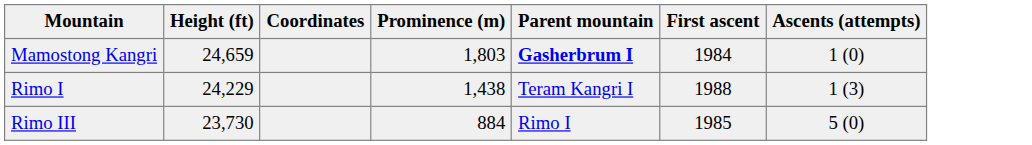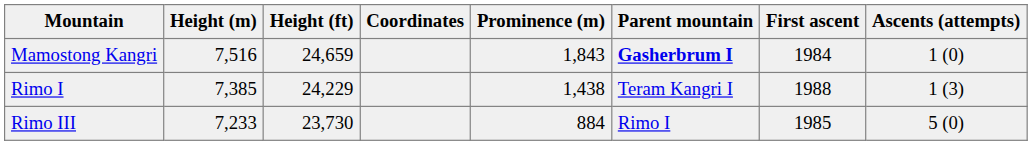 <table border=1 cellspacing=0 cellpadding=5 style="border-collapse: collapse; background:#f0f0f0;">
 <tr>
 <th>Mountain</th>
+<th>Height (m)</th>
 <th>Height (ft)</th>
 <th>Coordinates</th>
 <th>Prominence (m)</th>
 <th>Parent mountain</th>
 <th>First ascent</th>
 <th>Ascents (attempts)</th>
 </tr>
 <tr>
 <td><a href='#'>Mamostong Kangri</a></td>
+<td align=right>7,516</td>
 <td align=right>24,659</td>
 <td></td>
-<td align=right>1,803</td>
+<td align=right>1,843</td>
 <td><strong><a href='#'>Gasherbrum I</a></strong></td>
 <td align=middle>1984</td>
 <td align=middle>1 (0)</td>
 </tr>
 <tr>
 <td><a href='#'>Rimo I</a></td>
+<td align=right>7,385</td>
 <td align=right>24,229</td>
 <td></td>
 <td align=right>1,438</td>
 <td><a href='#'>Teram Kangri I</a></td>
 <td align=middle>1988</td>
 <td align=middle>1 (3)</td>
 </tr>
 <tr>
 <td><a href='#'>Rimo III</a></td>
+<td align=right>7,233</td>
 <td align=right>23,730</td>
 <td></td>
 <td align=right>884</td>
 <td><a href='#'>Rimo I</a></td>
 <td align=middle>1985</td>
 <td align=middle>5 (0)</td>
 </tr>
 </table>
